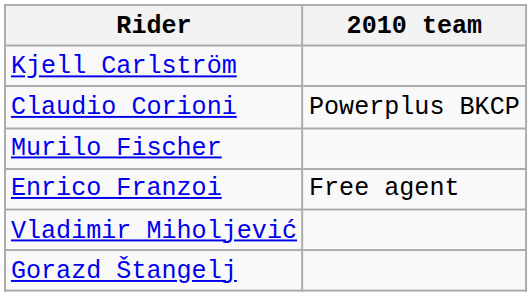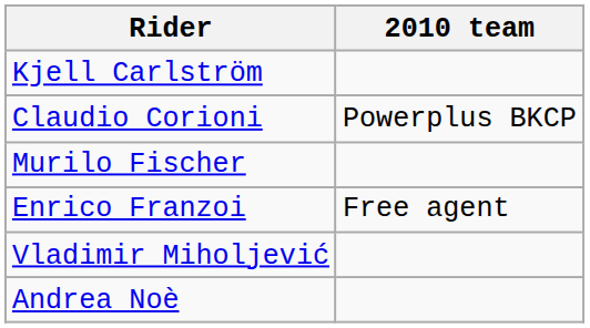 <table class="wikitable">
 <tr>
 <th>Rider</th>
 <th>2010 team</th>
 </tr>
 <tr>
 <td><a href='#'>Kjell Carlström</a></td>
 <td></td>
 </tr>
 <tr>
 <td><a href='#'>Claudio Corioni</a></td>
 <td>Powerplus BKCP</td>
 </tr>
 <tr>
 <td><a href='#'>Murilo Fischer</a></td>
 <td></td>
 </tr>
 <tr>
 <td><a href='#'>Enrico Franzoi</a></td>
 <td>Free agent</td>
 </tr>
 <tr>
 <td><a href='#'>Vladimir Miholjević</a></td>
 <td></td>
 </tr>
 <tr>
-<td><a href='#'>Gorazd Štangelj</a></td>
+<td><a href='#'>Andrea Noè</a></td>
 <td></td>
 </tr>
 </table>
